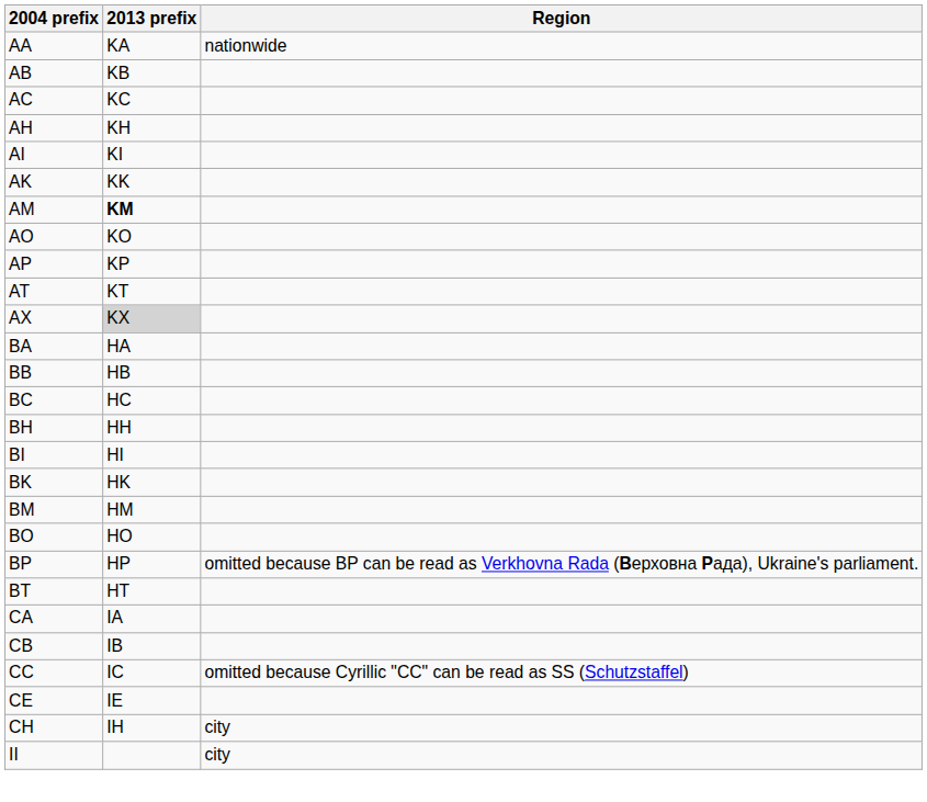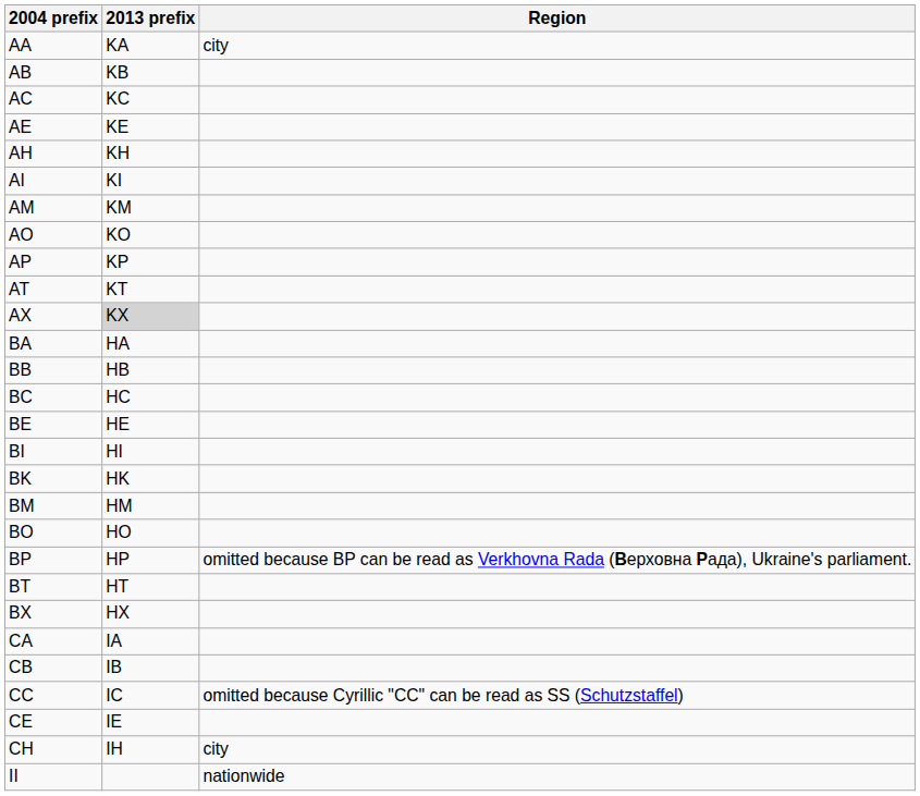 <table class="wikitable">
 <tr>
 <th>2004 prefix</th>
 <th>2013 prefix</th>
 <th>Region</th>
 </tr>
 <tr>
 <td>AA</td>
 <td>KA</td>
-<td>nationwide</td>
+<td> city</td>
 </tr>
 <tr>
 <td>AB</td>
 <td>KB</td>
 <td></td>
 </tr>
 <tr>
 <td>AC</td>
 <td>KC</td>
+<td></td>
+</tr>
+<tr>
+<td>AE</td>
+<td>KE</td>
 <td></td>
 </tr>
 <tr>
 <td>AH</td>
 <td>KH</td>
 <td></td>
 </tr>
 <tr>
 <td>AI</td>
 <td>KI</td>
 <td></td>
 </tr>
 <tr>
-<td>AK</td>
-<td>KK</td>
-<td></td>
-</tr>
-<tr>
 <td>AM</td>
-<td><strong>KM</strong></td>
+<td>KM</td>
 <td></td>
 </tr>
 <tr>
 <td>AO</td>
 <td>KO</td>
 <td></td>
 </tr>
 <tr>
 <td>AP</td>
 <td>KP</td>
 <td></td>
 </tr>
 <tr>
 <td>AT</td>
 <td>KT</td>
 <td></td>
 </tr>
 <tr>
 <td>AX</td>
 <td style="background: lightgrey;">KX</td>
 <td></td>
 </tr>
 <tr>
 <td>BA</td>
 <td>HA</td>
 <td></td>
 </tr>
 <tr>
 <td>BB</td>
 <td>HB</td>
 <td></td>
 </tr>
 <tr>
 <td>BC</td>
 <td>HC</td>
 <td></td>
 </tr>
 <tr>
-<td>BH</td>
-<td>HH</td>
+<td>BE</td>
+<td>HE</td>
 <td></td>
 </tr>
 <tr>
 <td>BI</td>
 <td>HI</td>
 <td></td>
 </tr>
 <tr>
 <td>BK</td>
 <td>HK</td>
 <td></td>
 </tr>
 <tr>
 <td>BM</td>
 <td>HM</td>
 <td></td>
 </tr>
 <tr>
 <td>BO</td>
 <td>HO</td>
 <td></td>
 </tr>
 <tr>
 <td>BP</td>
 <td>HP</td>
 <td>omitted because BP can be read as <a href='#'>Verkhovna Rada</a> (<strong>В</strong>ерховна <strong>Р</strong>ада), Ukraine's parliament.</td>
 </tr>
 <tr>
 <td>BT</td>
 <td>HT</td>
 <td></td>
 </tr>
 <tr>
+<td>BX</td>
+<td>HX</td>
+<td></td>
+</tr>
+<tr>
 <td>CA</td>
 <td>IA</td>
 <td></td>
 </tr>
 <tr>
 <td>CB</td>
 <td>IB</td>
 <td></td>
 </tr>
 <tr>
 <td>CC</td>
 <td>IC</td>
 <td>omitted because Cyrillic "CC" can be read as SS (<a href='#'>Schutzstaffel</a>)</td>
 </tr>
 <tr>
 <td>CE</td>
 <td>IE</td>
 <td></td>
 </tr>
 <tr>
 <td>CH</td>
 <td>IH</td>
 <td> city</td>
 </tr>
 <tr>
 <td>II</td>
 <td></td>
-<td> city</td>
+<td>nationwide</td>
 </tr>
 </table>
